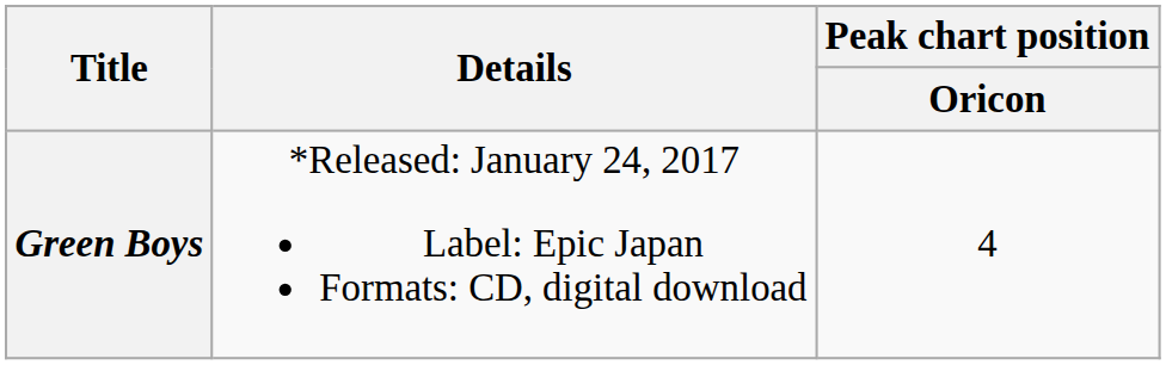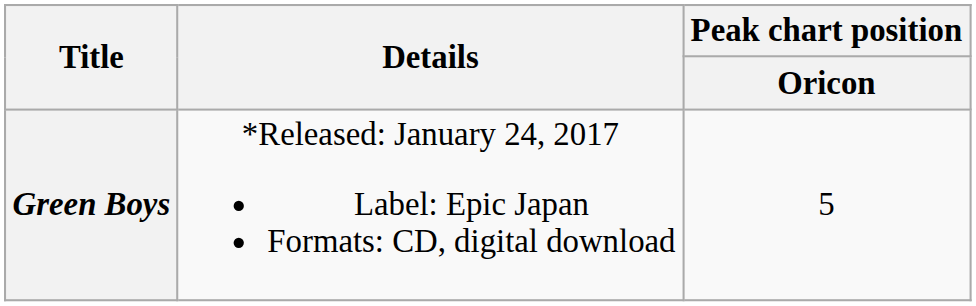 <table class="wikitable plainrowheaders" style="text-align:center;">
 <tr>
 <th rowspan="2">Title</th>
 <th rowspan="2">Details</th>
 <th scope="col" colspan="1">Peak chart position</th>
 </tr>
 <tr>
 <th>Oricon</th>
 </tr>
 <tr>
 <th scope="row"><em>Green Boys</em></th>
 <td>*Released: January 24, 2017<br><ul><li>Label: Epic Japan</li><li>Formats: CD, digital download</li></ul></td>
-<td>4</td>
+<td>5</td>
 </tr>
 </table>
